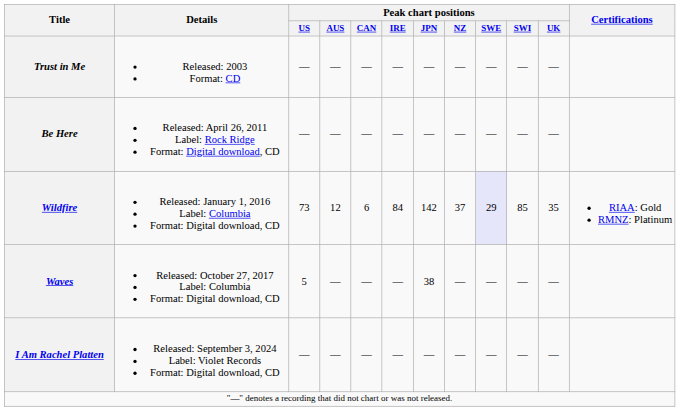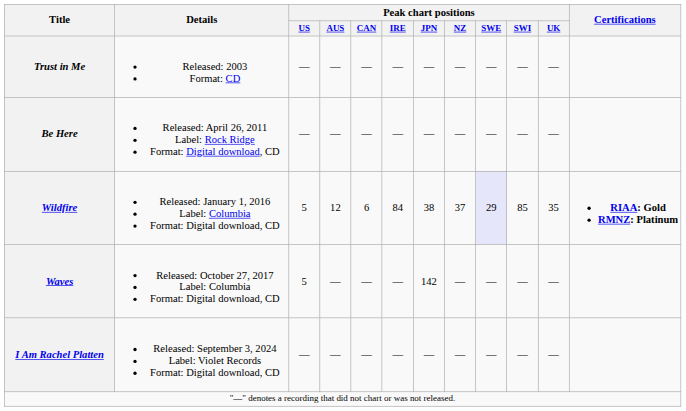 <table class="wikitable plainrowheaders" style="text-align:center;">
 <tr>
 <th scope="col" rowspan="2" style="width:10em;">Title</th>
 <th scope="col" rowspan="2" style="width:16em;">Details</th>
 <th scope="col" colspan="9">Peak chart positions</th>
 <th scope="col" rowspan="2"><a href='#'>Certifications</a></th>
 </tr>
 <tr>
 <th scope="col" style="width:3em;font-size:85%;"><a href='#'>US</a><br></th>
 <th scope="col" style="width:3em;font-size:85%;"><a href='#'>AUS</a><br></th>
 <th scope="col" style="width:3em;font-size:85%;"><a href='#'>CAN</a><br></th>
 <th scope="col" style="width:3em;font-size:85%;"><a href='#'>IRE</a><br></th>
 <th scope="col" style="width:3em;font-size:85%;"><a href='#'>JPN</a><br></th>
 <th scope="col" style="width:3em;font-size:85%;"><a href='#'>NZ</a><br></th>
 <th scope="col" style="width:3em;font-size:85%;"><a href='#'>SWE</a><br></th>
 <th scope="col" style="width:3em;font-size:85%;"><a href='#'>SWI</a><br></th>
 <th scope="col" style="width:3em;font-size:85%;"><a href='#'>UK</a><br></th>
 </tr>
 <tr>
 <th scope="row"><em>Trust in Me</em></th>
 <td><br><ul><li>Released: 2003</li><li>Format: <a href='#'>CD</a></li></ul></td>
 <td>—</td>
 <td>—</td>
 <td>—</td>
 <td>—</td>
 <td>—</td>
 <td>—</td>
 <td>—</td>
 <td>—</td>
 <td>—</td>
 <td></td>
 </tr>
 <tr>
 <th scope="row"><em>Be Here</em></th>
 <td><br><ul><li>Released: April 26, 2011</li><li>Label: <a href='#'>Rock Ridge</a></li><li>Format: <a href='#'>Digital download</a>, CD</li></ul></td>
 <td>—</td>
 <td>—</td>
 <td>—</td>
 <td>—</td>
 <td>—</td>
 <td>—</td>
 <td>—</td>
 <td>—</td>
 <td>—</td>
 <td></td>
 </tr>
 <tr>
 <th scope="row"><em><a href='#'>Wildfire</a></em></th>
 <td><br><ul><li>Released: January 1, 2016</li><li>Label: <a href='#'>Columbia</a></li><li>Format: Digital download, CD</li></ul></td>
-<td>73</td>
+<td>5</td>
 <td>12</td>
 <td>6</td>
 <td>84</td>
-<td>142</td>
+<td>38</td>
 <td>37</td>
 <td style="background: lavender;">29</td>
 <td>85</td>
 <td>35</td>
-<td><br><ul><li><a href='#'>RIAA</a>: Gold</li><li><a href='#'>RMNZ</a>: Platinum</li></ul></td>
+<td><strong><br><ul><li><a href='#'>RIAA</a>: Gold</li><li><a href='#'>RMNZ</a>: Platinum</li></ul></strong></td>
 </tr>
 <tr>
 <th scope="row"><em><a href='#'>Waves</a></em></th>
 <td><br><ul><li>Released: October 27, 2017</li><li>Label: Columbia</li><li>Format: Digital download, CD</li></ul></td>
 <td>5</td>
 <td>—</td>
 <td>—</td>
 <td>—</td>
-<td>38</td>
+<td>142</td>
 <td>—</td>
 <td>—</td>
 <td>—</td>
 <td>—</td>
 <td></td>
 </tr>
 <tr>
 <th scope="row"><em><a href='#'>I Am Rachel Platten</a></em></th>
 <td><br><ul><li>Released: September 3, 2024</li><li>Label: Violet Records</li><li>Format: Digital download, CD</li></ul></td>
 <td>—</td>
 <td>—</td>
 <td>—</td>
 <td>—</td>
 <td>—</td>
 <td>—</td>
 <td>—</td>
 <td>—</td>
 <td>—</td>
 <td></td>
 </tr>
 <tr>
 <td colspan="20" style="font-size:85%">"—" denotes a recording that did not chart or was not released.</td>
 </tr>
 </table>
